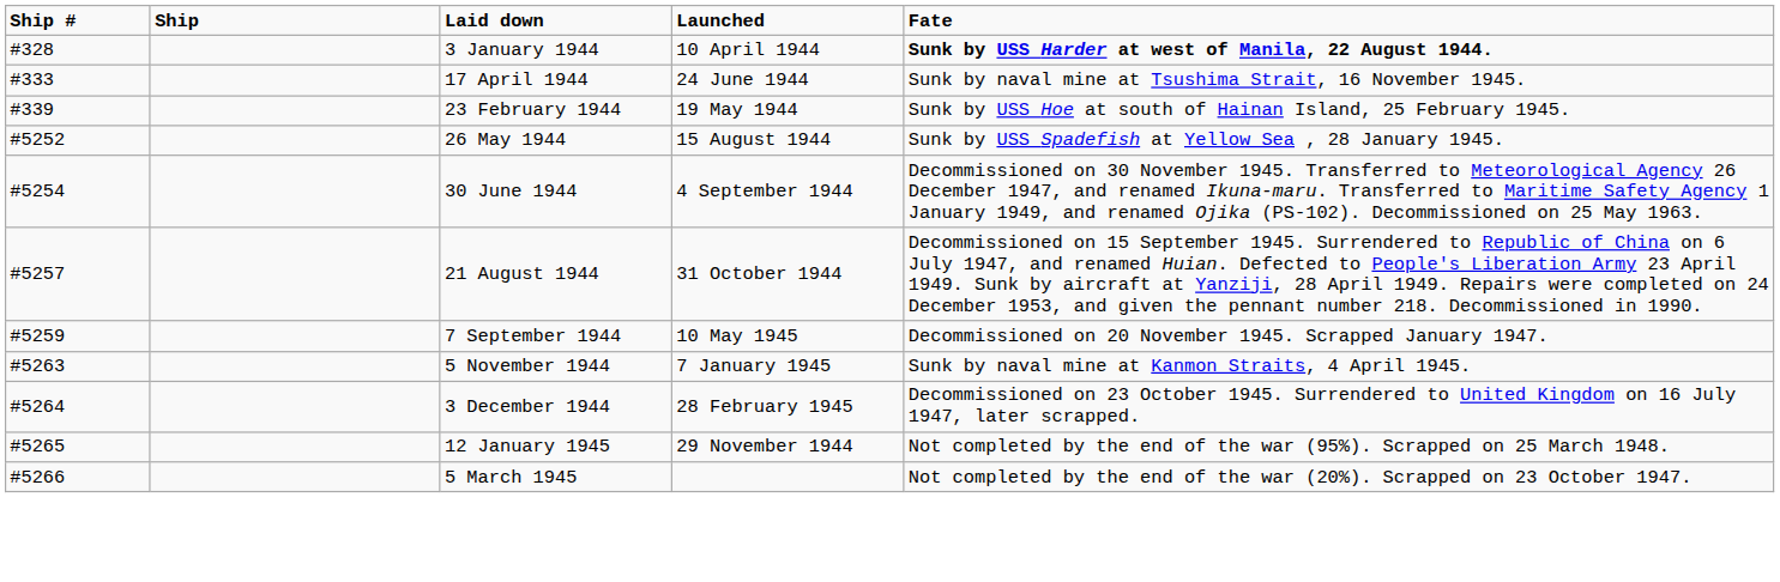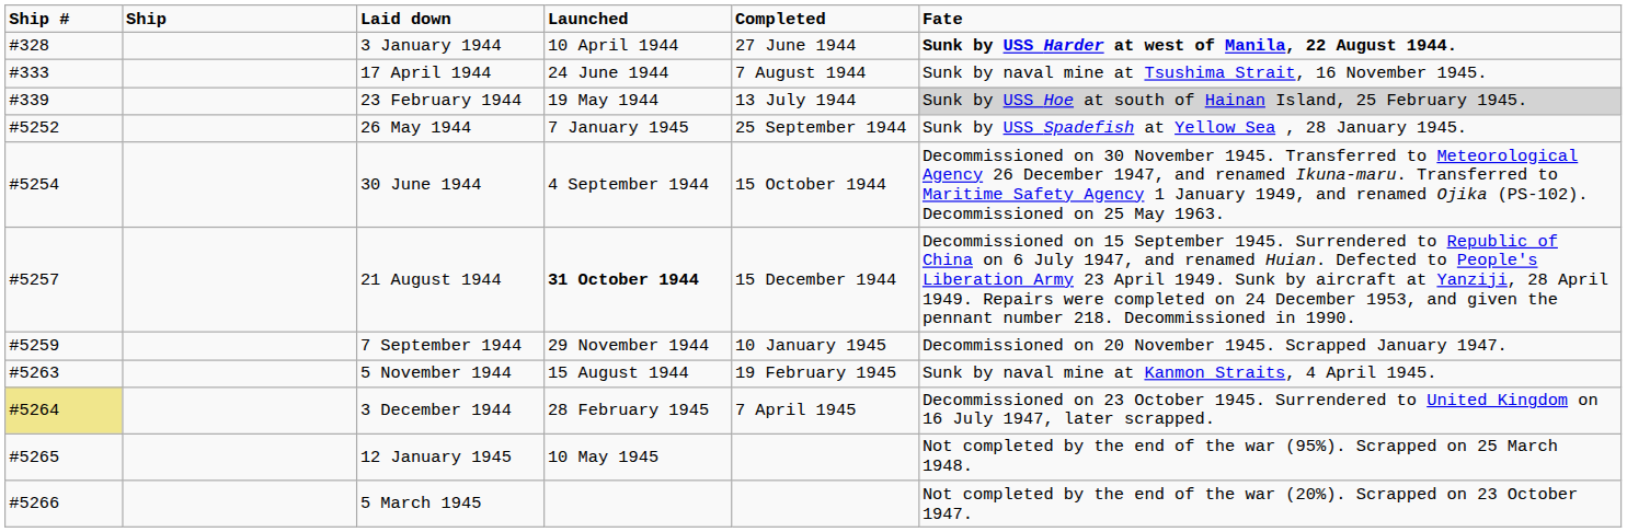 <table class="wikitable">
 <tr>
 <td width="5%"><strong>Ship #</strong></td>
 <td width="10%"><strong>Ship</strong></td>
 <td width="8%" bgcolor=><strong>Laid down</strong></td>
 <td width="8%" bgcolor=><strong>Launched</strong></td>
+<td width="8%" bgcolor=><strong>Completed</strong></td>
 <td width="30%" bgcolor=><strong>Fate</strong></td>
 </tr>
 <tr>
 <td>#328</td>
 <td></td>
 <td>3 January 1944</td>
 <td>10 April 1944</td>
+<td>27 June 1944</td>
 <td><strong>Sunk by <a href='#'>USS <em>Harder</em></a> at west of <a href='#'>Manila</a>, 22 August 1944.</strong></td>
 </tr>
 <tr>
 <td>#333</td>
 <td></td>
 <td>17 April 1944</td>
 <td>24 June 1944</td>
+<td>7 August 1944</td>
 <td>Sunk by naval mine at <a href='#'>Tsushima Strait</a>, 16 November 1945.</td>
 </tr>
 <tr>
 <td>#339</td>
 <td></td>
 <td>23 February 1944</td>
 <td>19 May 1944</td>
-<td>Sunk by <a href='#'>USS <em>Hoe</em></a> at south of <a href='#'>Hainan</a> Island, 25 February 1945.</td>
+<td>13 July 1944</td>
+<td style="background: lightgrey;">Sunk by <a href='#'>USS <em>Hoe</em></a> at south of <a href='#'>Hainan</a> Island, 25 February 1945.</td>
 </tr>
 <tr>
 <td>#5252</td>
 <td></td>
 <td>26 May 1944</td>
-<td>15 August 1944</td>
+<td>7 January 1945</td>
+<td>25 September 1944</td>
 <td>Sunk by <a href='#'>USS <em>Spadefish</em></a> at <a href='#'>Yellow Sea</a> , 28 January 1945.</td>
 </tr>
 <tr>
 <td>#5254</td>
 <td></td>
 <td>30 June 1944</td>
 <td>4 September 1944</td>
+<td>15 October 1944</td>
 <td>Decommissioned on 30 November 1945. Transferred to <a href='#'>Meteorological Agency</a> 26 December 1947, and renamed <em>Ikuna-maru</em>. Transferred to <a href='#'>Maritime Safety Agency</a> 1 January 1949, and renamed <em>Ojika</em> (PS-102). Decommissioned on 25 May 1963.</td>
 </tr>
 <tr>
 <td>#5257</td>
 <td></td>
 <td>21 August 1944</td>
-<td>31 October 1944</td>
+<td><strong>31 October 1944</strong></td>
+<td>15 December 1944</td>
 <td>Decommissioned on 15 September 1945. Surrendered to <a href='#'>Republic of China</a> on 6 July 1947, and renamed <em>Huian</em>. Defected to <a href='#'>People's Liberation Army</a> 23 April 1949. Sunk by aircraft at <a href='#'>Yanziji</a>, 28 April 1949. Repairs were completed on 24 December 1953, and given the pennant number 218. Decommissioned in 1990.</td>
 </tr>
 <tr>
 <td>#5259</td>
 <td></td>
 <td>7 September 1944</td>
-<td>10 May 1945</td>
+<td>29 November 1944</td>
+<td>10 January 1945</td>
 <td>Decommissioned on 20 November 1945. Scrapped January 1947.</td>
 </tr>
 <tr>
 <td>#5263</td>
 <td></td>
 <td>5 November 1944</td>
-<td>7 January 1945</td>
+<td>15 August 1944</td>
+<td>19 February 1945</td>
 <td>Sunk by naval mine at <a href='#'>Kanmon Straits</a>, 4 April 1945.</td>
 </tr>
 <tr>
-<td>#5264</td>
+<td style="background: khaki;">#5264</td>
 <td></td>
 <td>3 December 1944</td>
 <td>28 February 1945</td>
+<td>7 April 1945</td>
 <td>Decommissioned on 23 October 1945. Surrendered to <a href='#'>United Kingdom</a> on 16 July 1947, later scrapped.</td>
 </tr>
 <tr>
 <td>#5265</td>
 <td></td>
 <td>12 January 1945</td>
-<td>29 November 1944</td>
+<td>10 May 1945</td>
+<td></td>
 <td>Not completed by the end of the war (95%). Scrapped on 25 March 1948.</td>
 </tr>
 <tr>
 <td>#5266</td>
 <td></td>
 <td>5 March 1945</td>
 <td></td>
+<td></td>
 <td>Not completed by the end of the war (20%). Scrapped on 23 October 1947.</td>
 </tr>
 </table>
